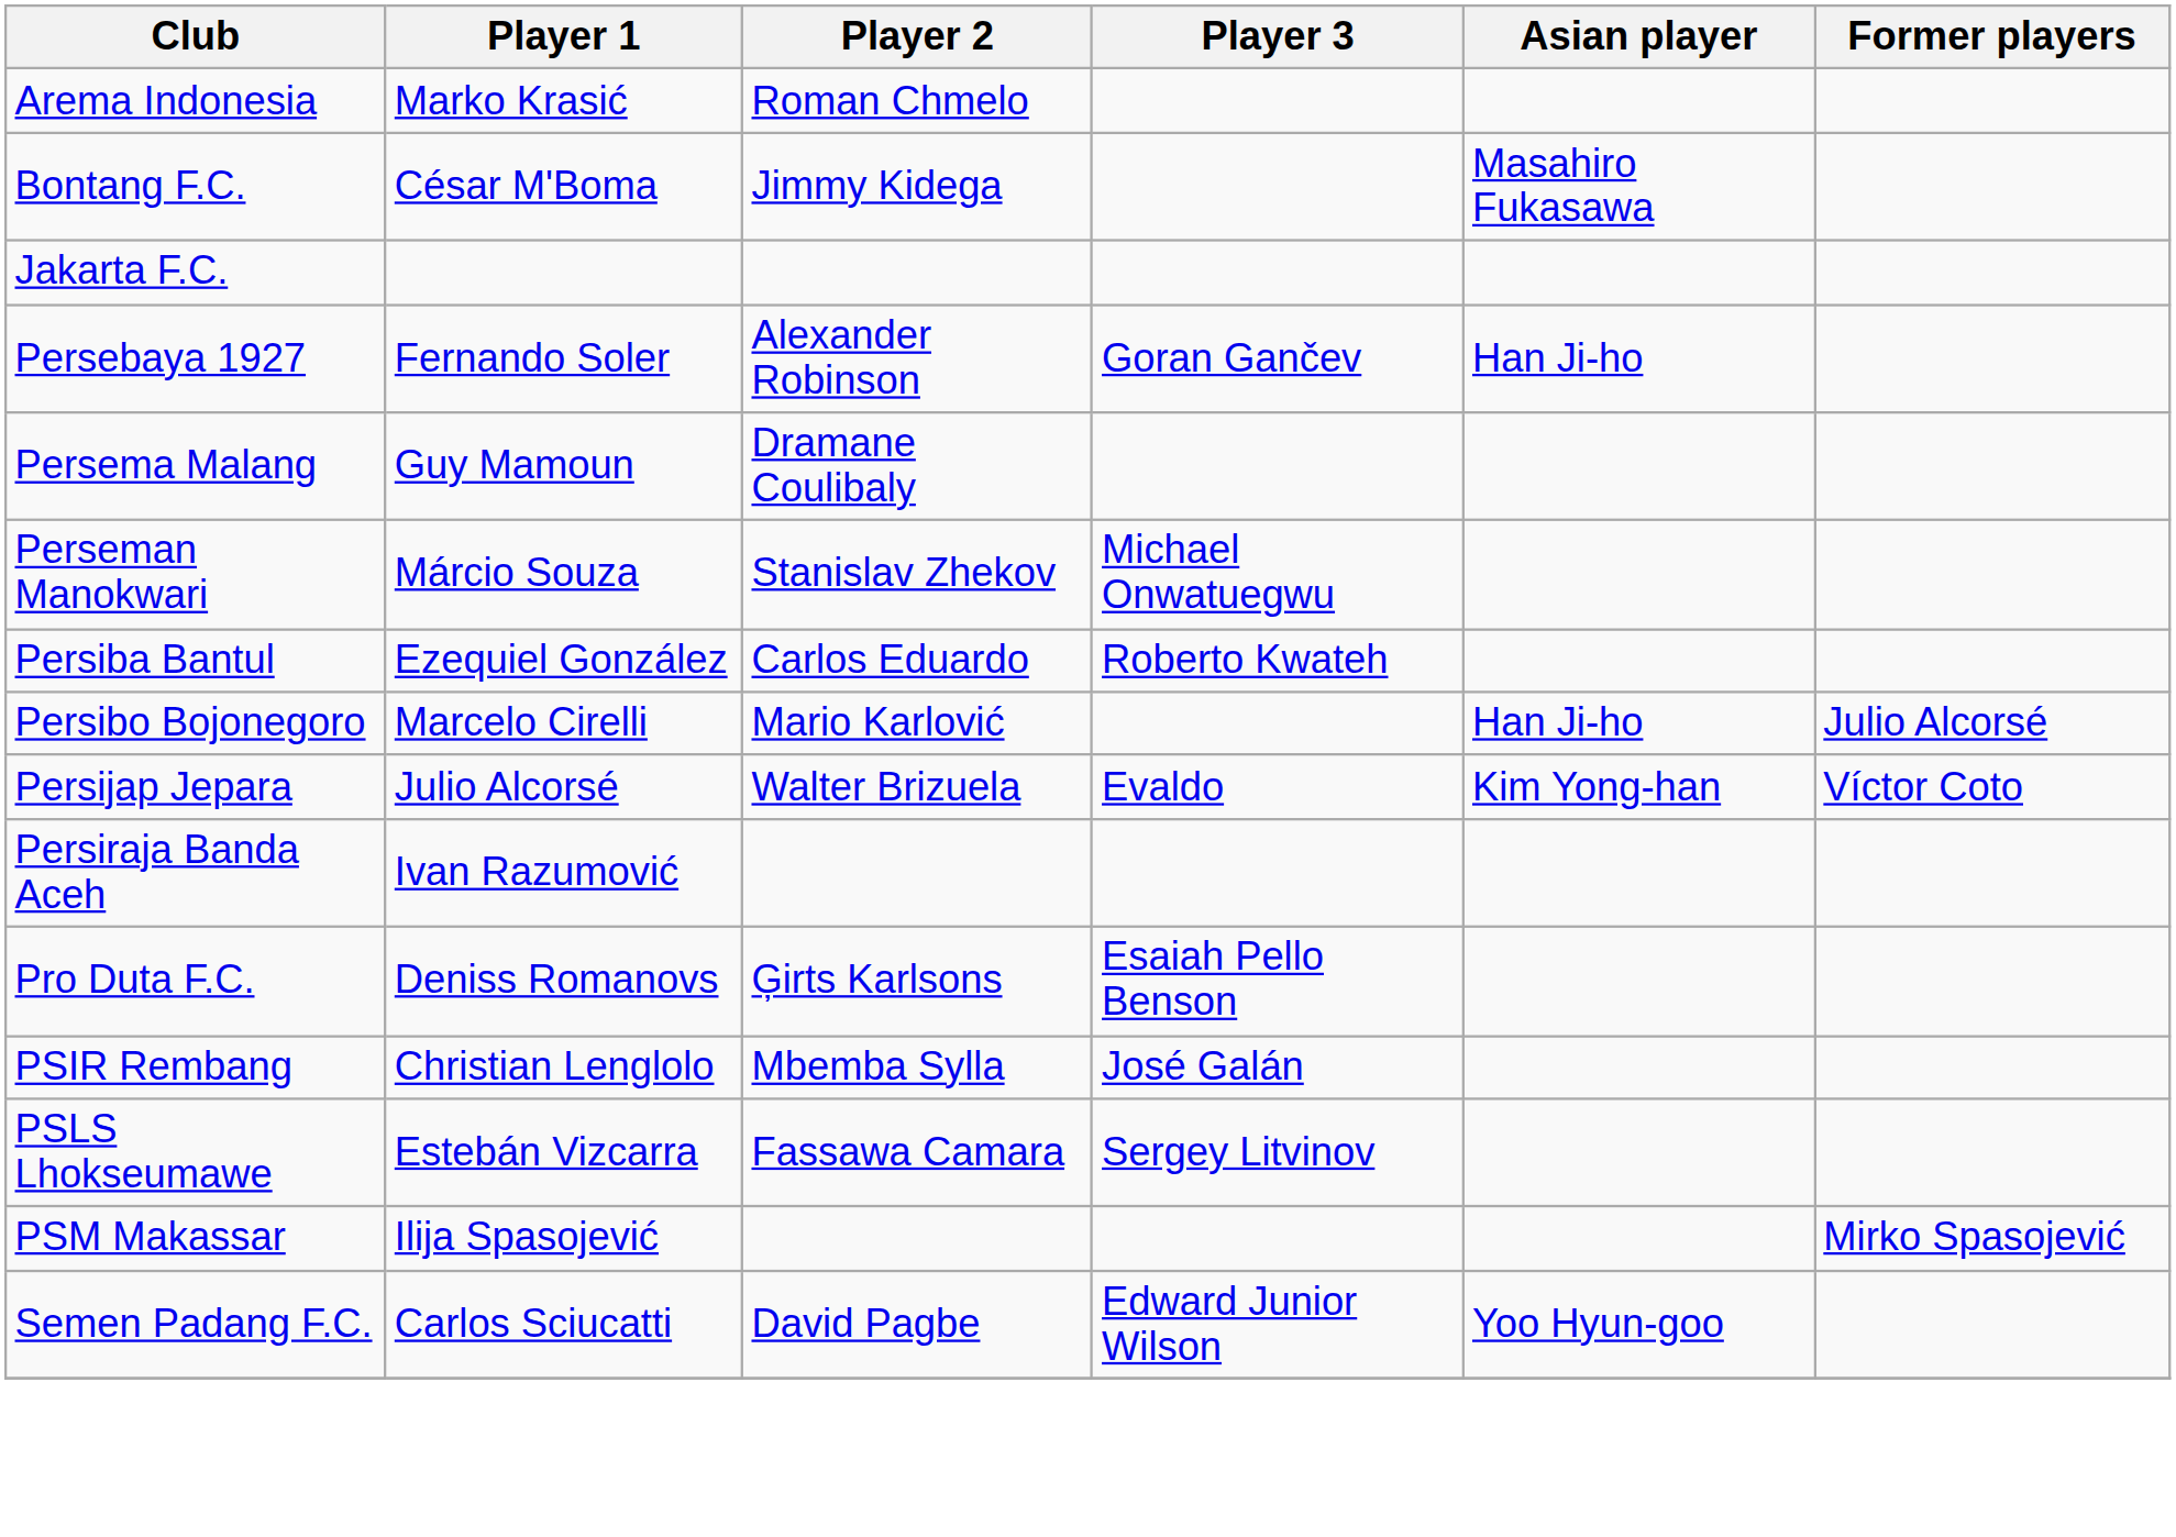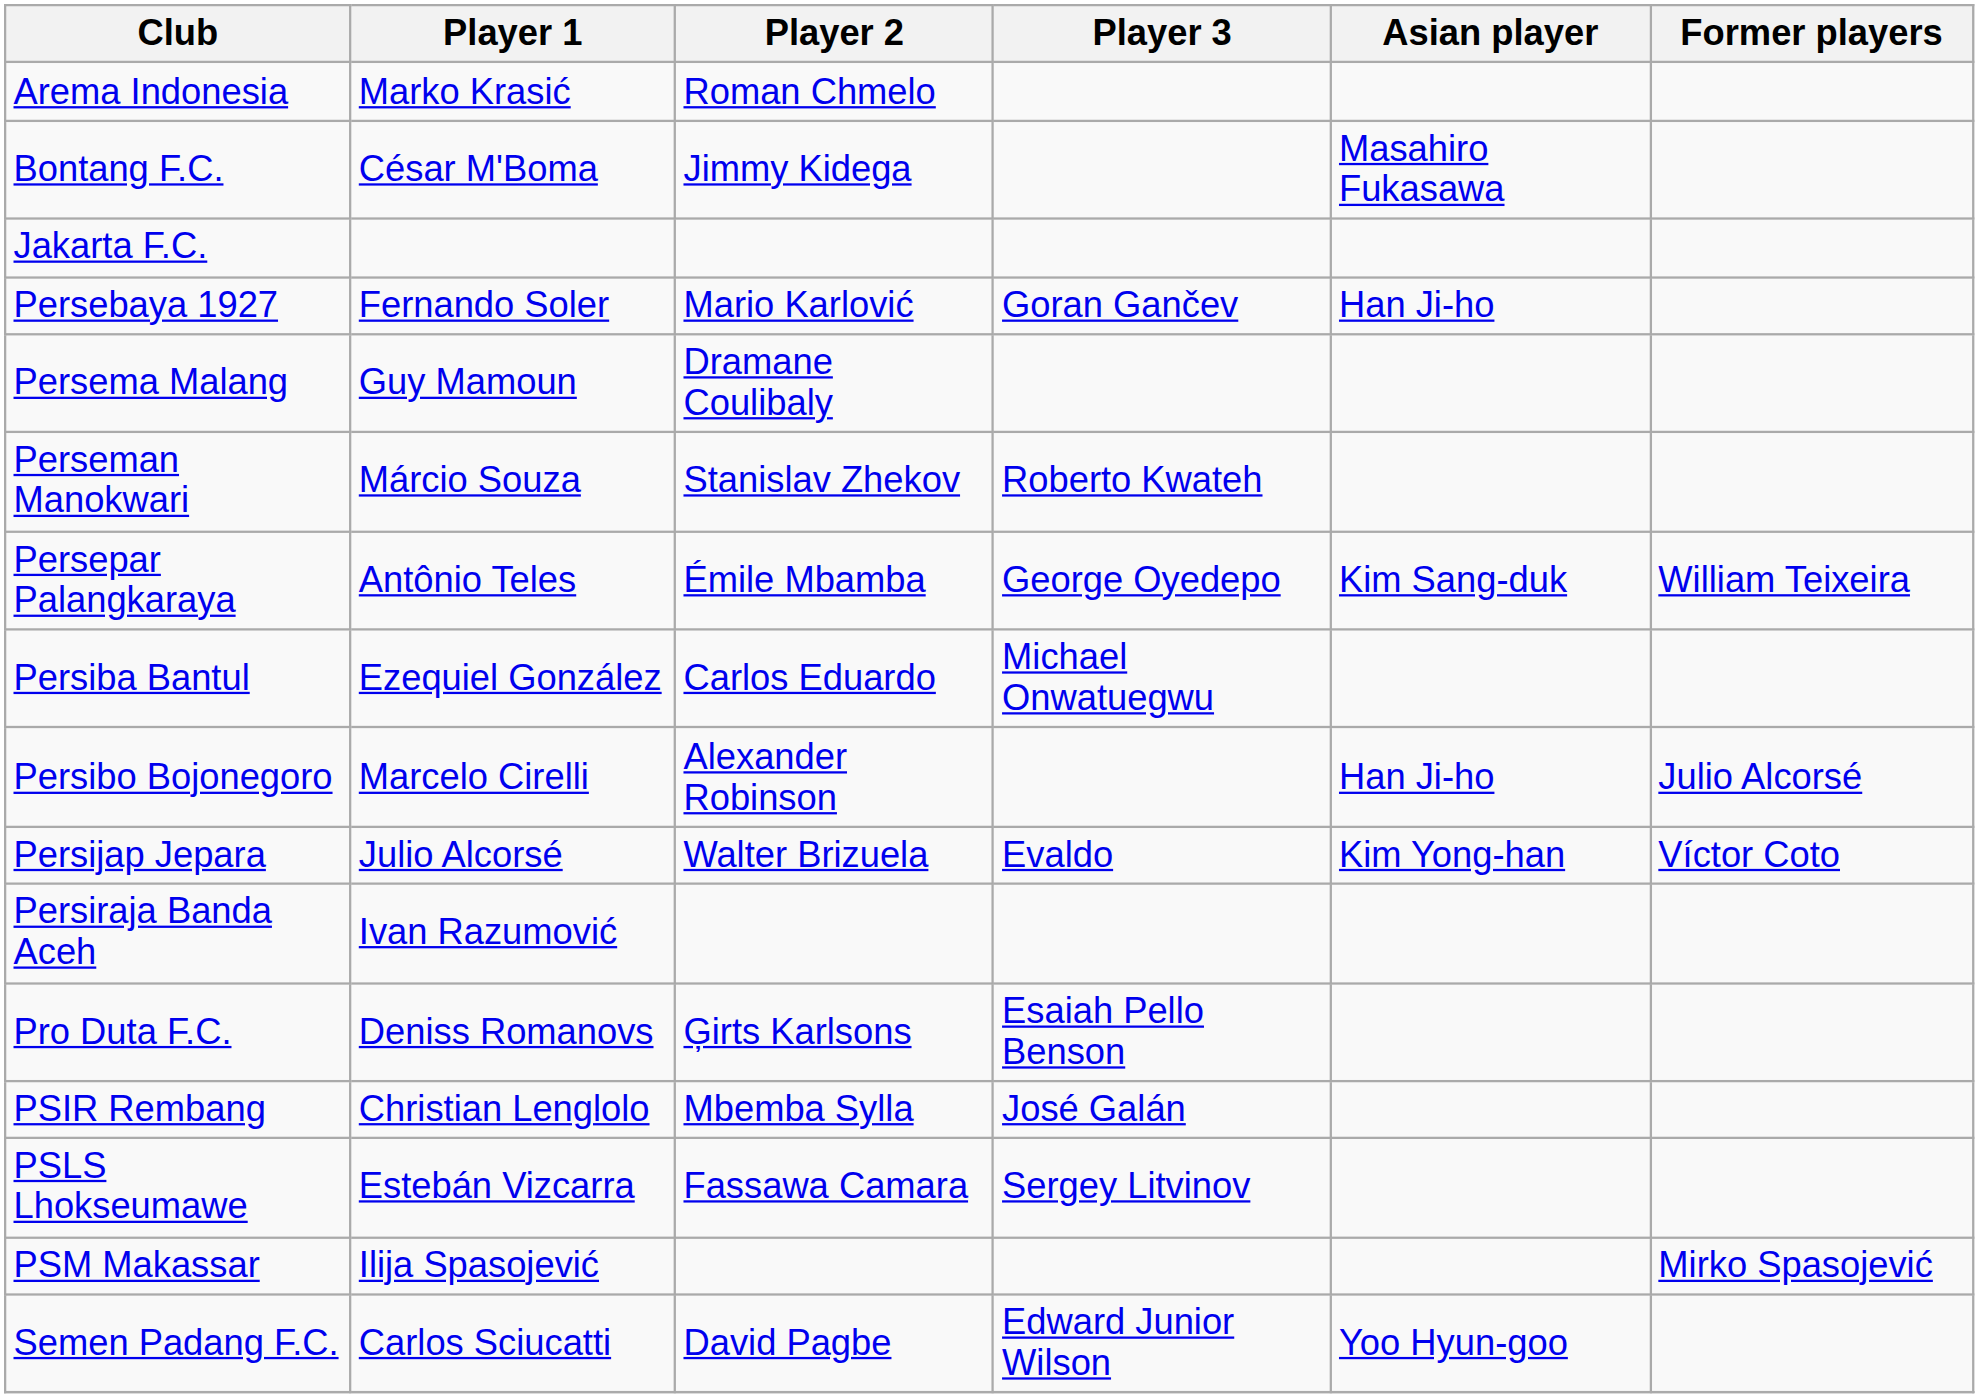 <table class="wikitable">
 <tr>
 <th width="170">Club</th>
 <th width="170">Player 1</th>
 <th width="170">Player 2</th>
 <th width="170">Player 3</th>
 <th width="170">Asian player</th>
 <th width="170">Former players</th>
 </tr>
 <tr>
 <td><a href='#'>Arema Indonesia</a></td>
 <td> <a href='#'>Marko Krasić</a></td>
 <td> <a href='#'>Roman Chmelo</a></td>
 <td></td>
 <td></td>
 <td></td>
 </tr>
 <tr>
 <td><a href='#'>Bontang F.C.</a></td>
 <td> <a href='#'>César M'Boma</a></td>
 <td> <a href='#'>Jimmy Kidega</a></td>
 <td></td>
 <td> <a href='#'>Masahiro Fukasawa</a></td>
 <td></td>
 </tr>
 <tr>
 <td><a href='#'>Jakarta F.C.</a></td>
 <td></td>
 <td></td>
 <td></td>
 <td></td>
 <td></td>
 </tr>
 <tr>
 <td><a href='#'>Persebaya 1927</a></td>
 <td> <a href='#'>Fernando Soler</a></td>
-<td> <a href='#'>Alexander Robinson</a></td>
+<td> <a href='#'>Mario Karlović</a></td>
 <td> <a href='#'>Goran Gančev</a></td>
 <td> <a href='#'>Han Ji-ho</a></td>
 <td></td>
 </tr>
 <tr>
 <td><a href='#'>Persema Malang</a></td>
 <td> <a href='#'>Guy Mamoun</a></td>
 <td> <a href='#'>Dramane Coulibaly</a></td>
 <td></td>
 <td></td>
 <td></td>
 </tr>
 <tr>
 <td><a href='#'>Perseman Manokwari</a></td>
 <td> <a href='#'>Márcio Souza</a></td>
 <td> <a href='#'>Stanislav Zhekov</a></td>
-<td> <a href='#'>Michael Onwatuegwu</a></td>
+<td> <a href='#'>Roberto Kwateh</a></td>
 <td></td>
 <td></td>
+</tr>
+<tr>
+<td><a href='#'>Persepar Palangkaraya</a></td>
+<td> <a href='#'>Antônio Teles</a></td>
+<td> <a href='#'>Émile Mbamba</a></td>
+<td> <a href='#'>George Oyedepo</a></td>
+<td> <a href='#'>Kim Sang-duk</a></td>
+<td> <a href='#'>William Teixeira</a></td>
 </tr>
 <tr>
 <td><a href='#'>Persiba Bantul</a></td>
 <td> <a href='#'>Ezequiel González</a></td>
 <td> <a href='#'>Carlos Eduardo</a></td>
-<td> <a href='#'>Roberto Kwateh</a></td>
+<td> <a href='#'>Michael Onwatuegwu</a></td>
 <td></td>
 <td></td>
 </tr>
 <tr>
 <td><a href='#'>Persibo Bojonegoro</a></td>
 <td> <a href='#'>Marcelo Cirelli</a></td>
-<td> <a href='#'>Mario Karlović</a></td>
+<td> <a href='#'>Alexander Robinson</a></td>
 <td></td>
 <td> <a href='#'>Han Ji-ho</a></td>
 <td> <a href='#'>Julio Alcorsé</a></td>
 </tr>
 <tr>
 <td><a href='#'>Persijap Jepara</a></td>
 <td> <a href='#'>Julio Alcorsé</a></td>
 <td> <a href='#'>Walter Brizuela</a></td>
 <td> <a href='#'>Evaldo</a></td>
 <td> <a href='#'>Kim Yong-han</a></td>
 <td> <a href='#'>Víctor Coto</a></td>
 </tr>
 <tr>
 <td><a href='#'>Persiraja Banda Aceh</a></td>
 <td> <a href='#'>Ivan Razumović</a></td>
 <td></td>
 <td></td>
 <td></td>
 <td></td>
 </tr>
 <tr>
 <td><a href='#'>Pro Duta F.C.</a></td>
 <td> <a href='#'>Deniss Romanovs</a></td>
 <td> <a href='#'>Ģirts Karlsons</a></td>
 <td> <a href='#'>Esaiah Pello Benson</a></td>
 <td></td>
 <td></td>
 </tr>
 <tr>
 <td><a href='#'>PSIR Rembang</a></td>
 <td> <a href='#'>Christian Lenglolo</a></td>
 <td> <a href='#'>Mbemba Sylla</a></td>
 <td> <a href='#'>José Galán</a></td>
 <td></td>
 <td></td>
 </tr>
 <tr>
 <td><a href='#'>PSLS Lhokseumawe</a></td>
 <td> <a href='#'>Estebán Vizcarra</a></td>
 <td> <a href='#'>Fassawa Camara</a></td>
 <td> <a href='#'>Sergey Litvinov</a></td>
 <td></td>
 <td></td>
 </tr>
 <tr>
 <td><a href='#'>PSM Makassar</a></td>
 <td> <a href='#'>Ilija Spasojević</a></td>
 <td></td>
 <td></td>
 <td></td>
 <td> <a href='#'>Mirko Spasojević</a></td>
 </tr>
 <tr>
 <td><a href='#'>Semen Padang F.C.</a></td>
 <td> <a href='#'>Carlos Sciucatti</a></td>
 <td> <a href='#'>David Pagbe</a></td>
 <td> <a href='#'>Edward Junior Wilson</a></td>
 <td> <a href='#'>Yoo Hyun-goo</a></td>
 <td></td>
 </tr>
 <tr>
 </tr>
 </table>
